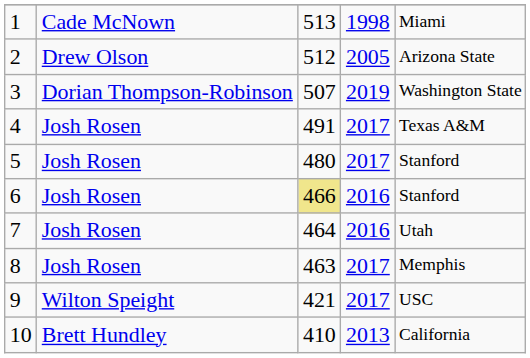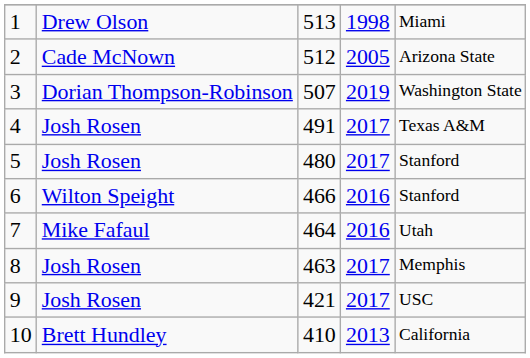 <table class="wikitable">
 <tr>
 </tr>
 <tr>
 <td>1</td>
-<td><a href='#'>Cade McNown</a></td>
+<td><a href='#'>Drew Olson</a></td>
 <td>513</td>
 <td><a href='#'>1998</a></td>
 <td style="font-size:80%;">Miami</td>
 </tr>
 <tr>
 <td>2</td>
-<td><a href='#'>Drew Olson</a></td>
+<td><a href='#'>Cade McNown</a></td>
 <td>512</td>
 <td><a href='#'>2005</a></td>
 <td style="font-size:80%;">Arizona State</td>
 </tr>
 <tr>
 <td>3</td>
 <td><a href='#'>Dorian Thompson-Robinson</a></td>
 <td>507</td>
 <td><a href='#'>2019</a></td>
 <td style="font-size:80%;">Washington State</td>
 </tr>
 <tr>
 <td>4</td>
 <td><a href='#'>Josh Rosen</a></td>
 <td>491</td>
 <td><a href='#'>2017</a></td>
 <td style="font-size:80%;">Texas A&M</td>
 </tr>
 <tr>
 <td>5</td>
 <td><a href='#'>Josh Rosen</a></td>
 <td>480</td>
 <td><a href='#'>2017</a></td>
 <td style="font-size:80%;">Stanford</td>
 </tr>
 <tr>
 <td>6</td>
-<td><a href='#'>Josh Rosen</a></td>
-<td style="background: khaki;">466</td>
+<td><a href='#'>Wilton Speight</a></td>
+<td>466</td>
 <td><a href='#'>2016</a></td>
 <td style="font-size:80%;">Stanford</td>
 </tr>
 <tr>
 <td>7</td>
-<td><a href='#'>Josh Rosen</a></td>
+<td><a href='#'>Mike Fafaul</a></td>
 <td>464</td>
 <td><a href='#'>2016</a></td>
 <td style="font-size:80%;">Utah</td>
 </tr>
 <tr>
 <td>8</td>
 <td><a href='#'>Josh Rosen</a></td>
 <td>463</td>
 <td><a href='#'>2017</a></td>
 <td style="font-size:80%;">Memphis</td>
 </tr>
 <tr>
 <td>9</td>
-<td><a href='#'>Wilton Speight</a></td>
+<td><a href='#'>Josh Rosen</a></td>
 <td>421</td>
 <td><a href='#'>2017</a></td>
 <td style="font-size:80%;">USC</td>
 </tr>
 <tr>
 <td>10</td>
 <td><a href='#'>Brett Hundley</a></td>
 <td>410</td>
 <td><a href='#'>2013</a></td>
 <td style="font-size:80%;">California</td>
 </tr>
 </table>
